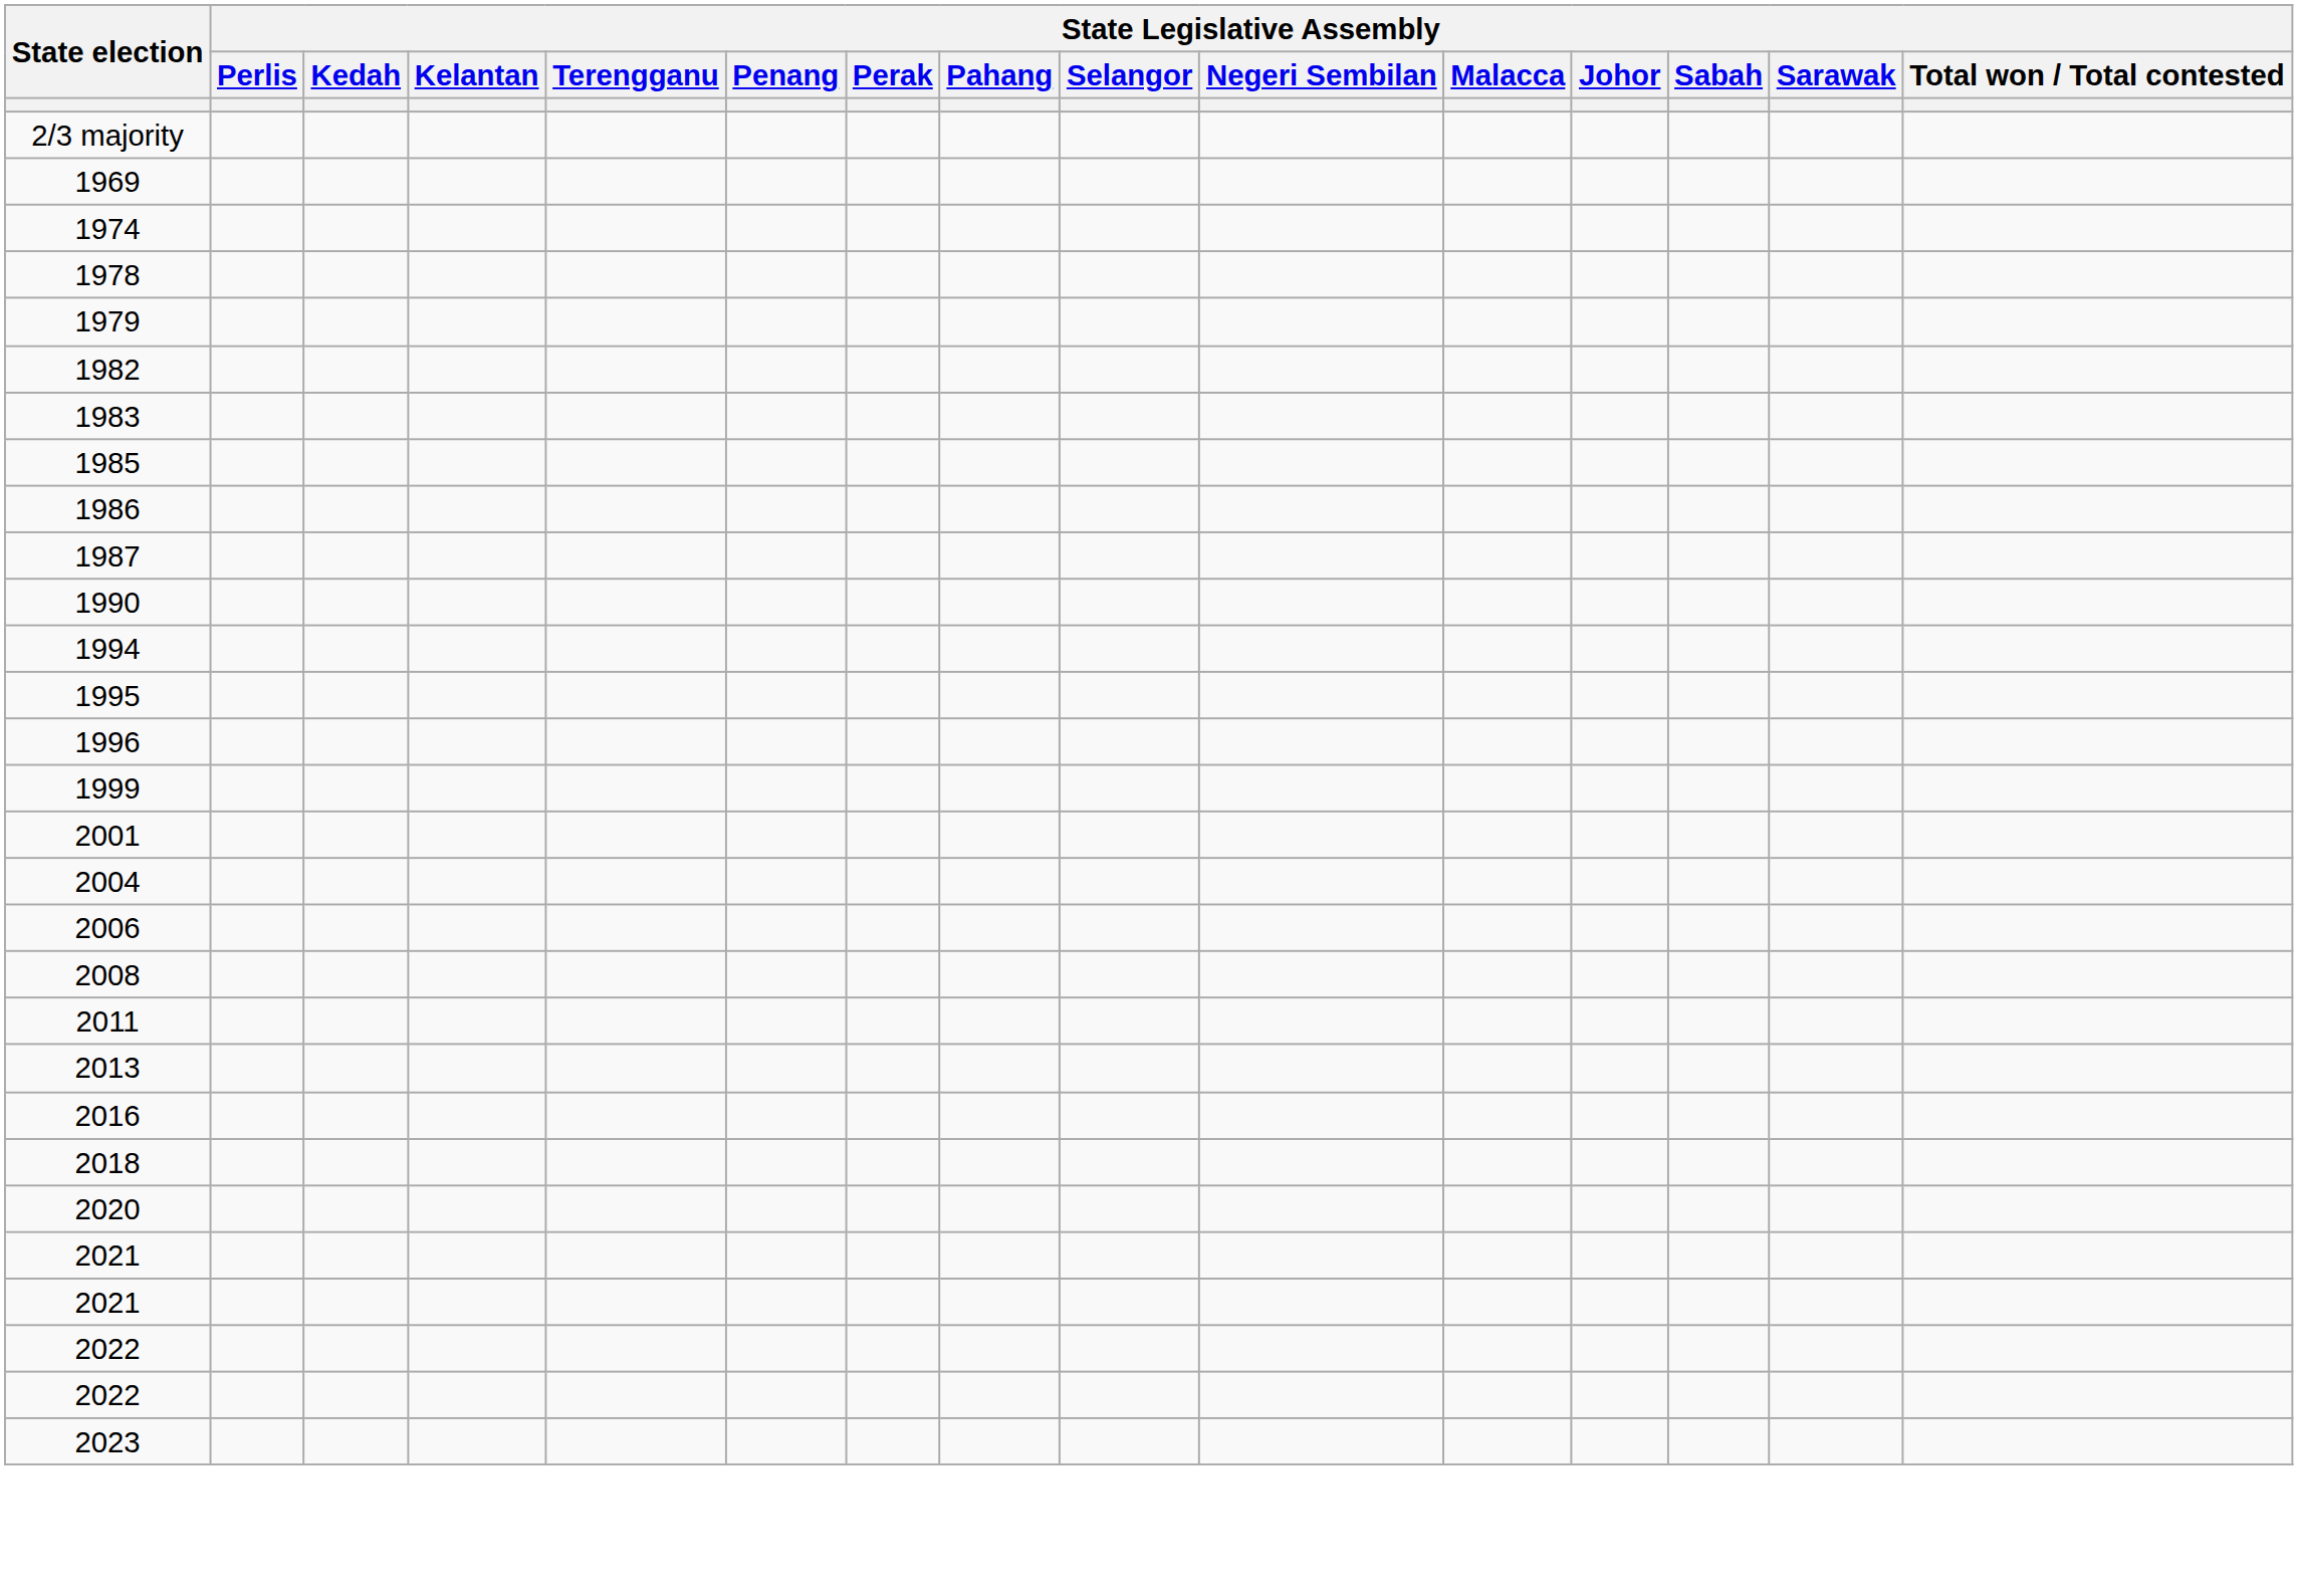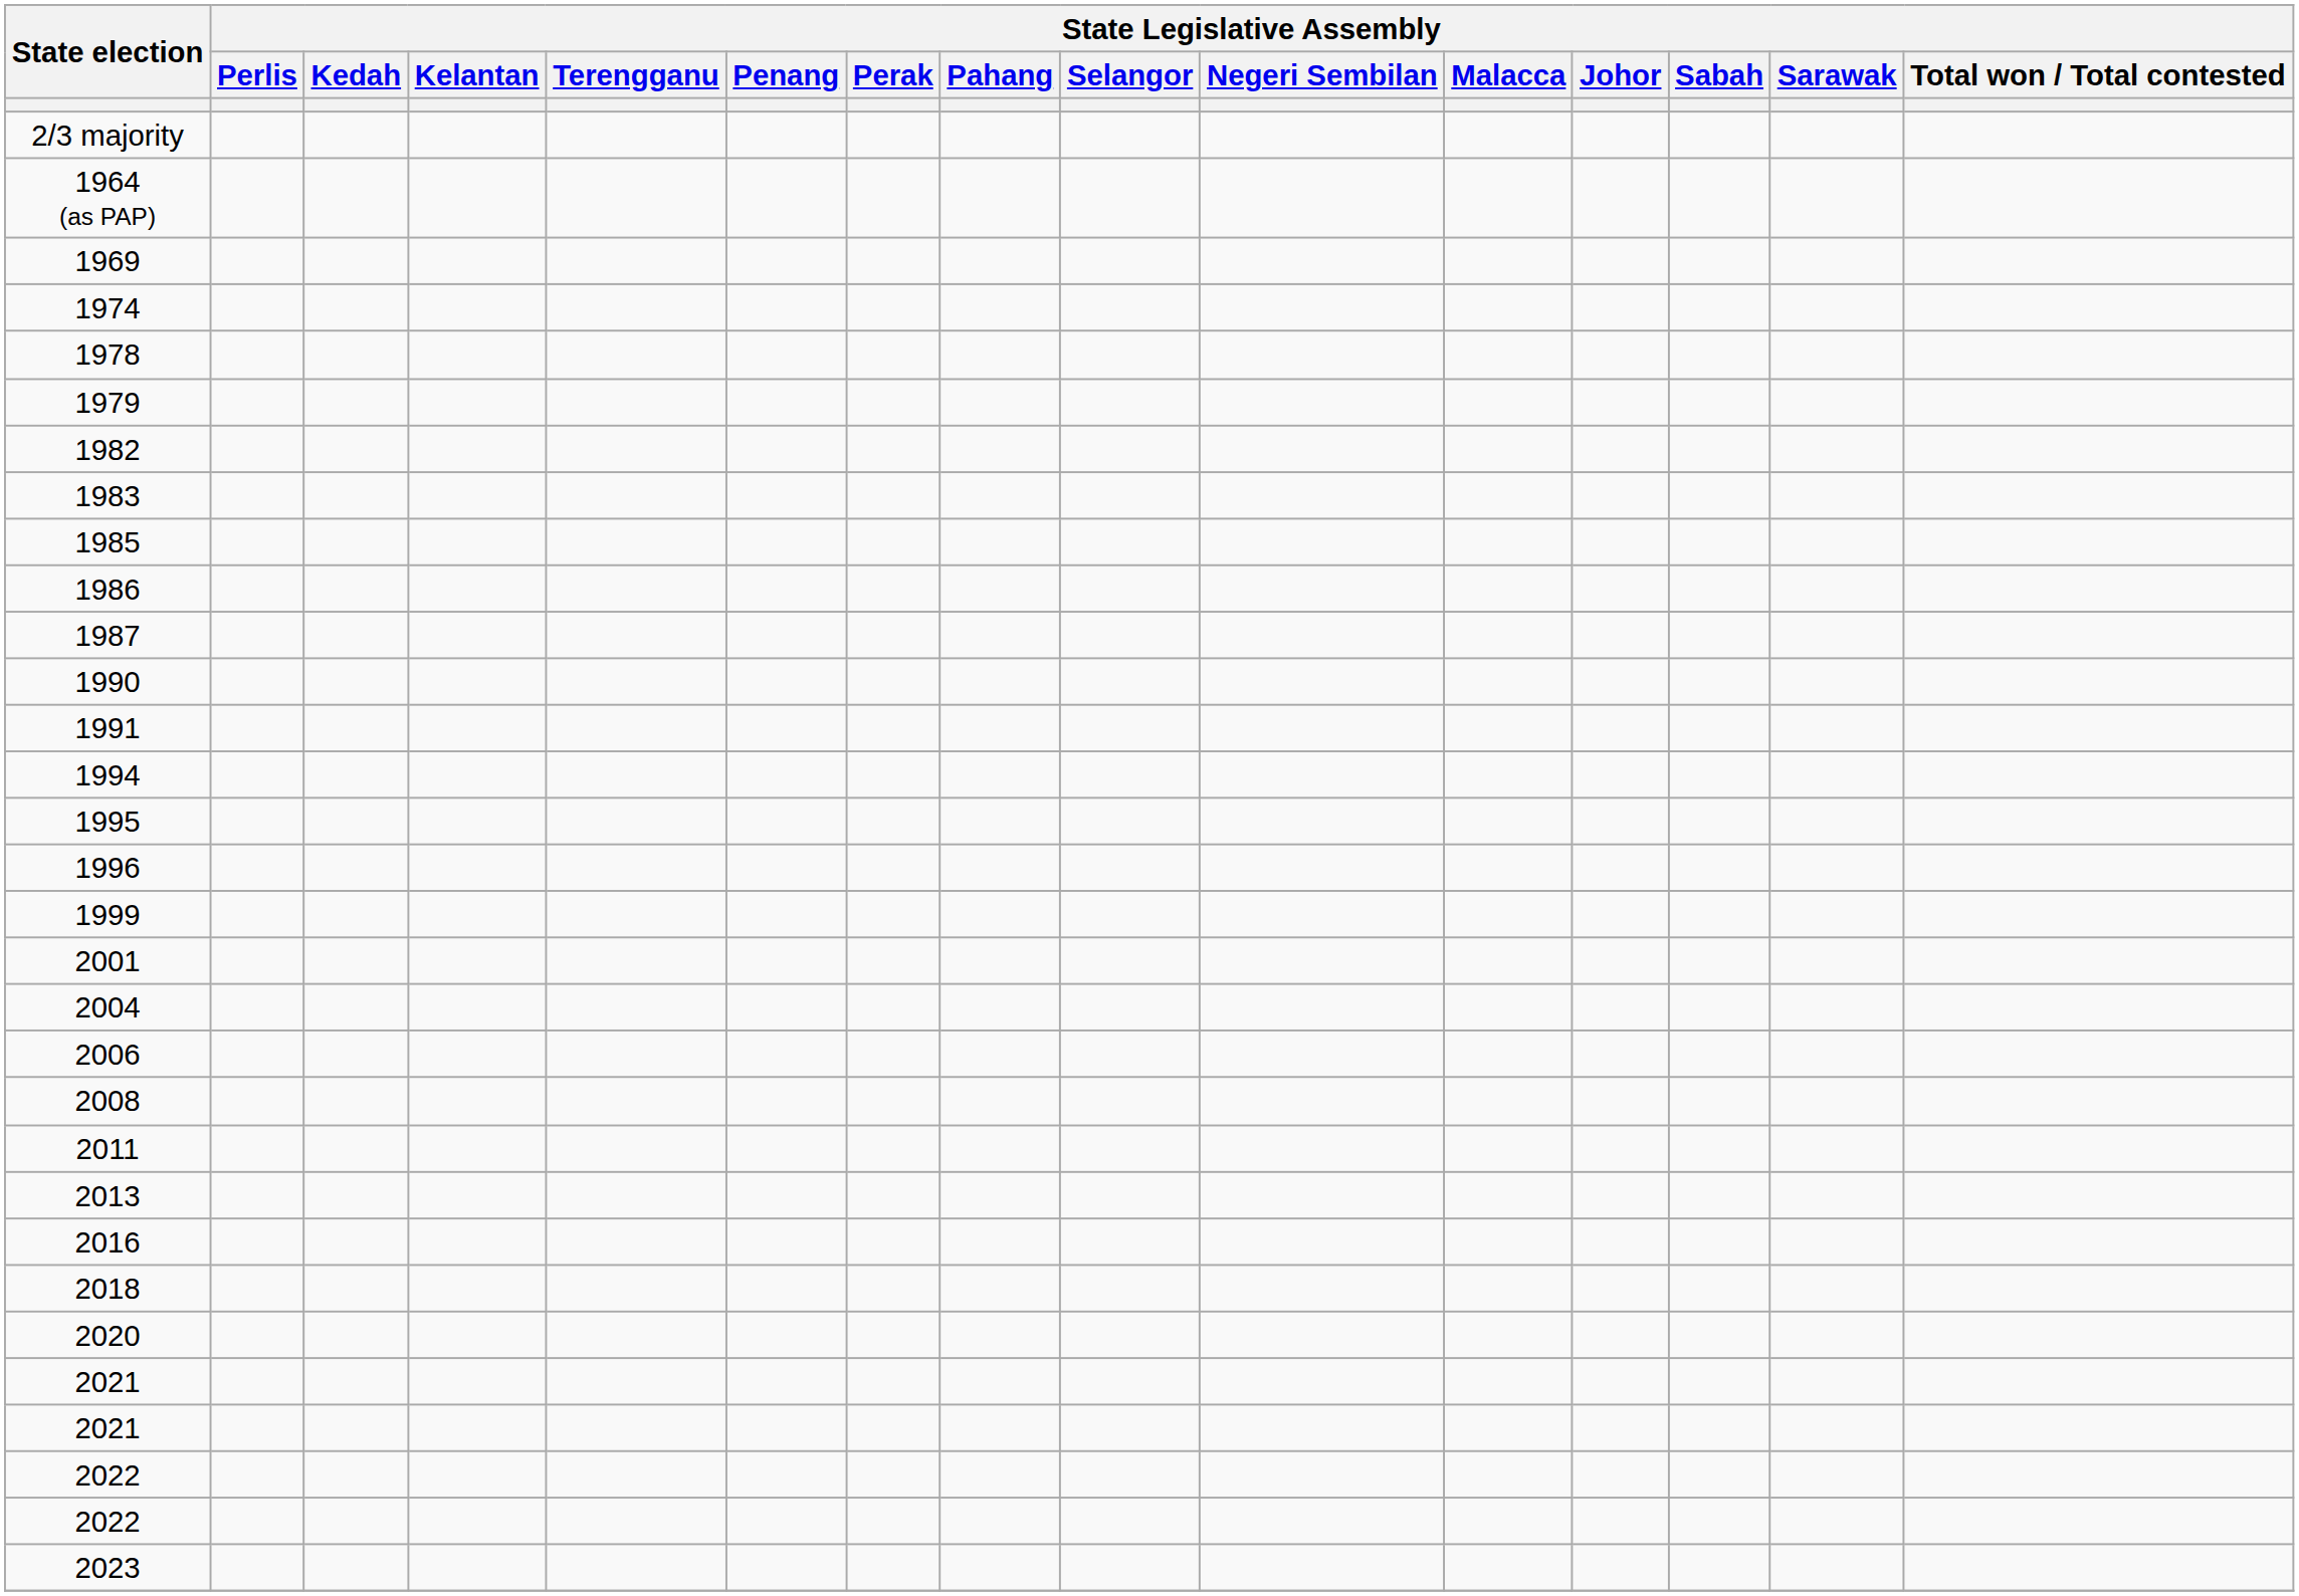 <table class="wikitable sortable" style="text-align:center; font-size:95%">
 <tr>
 <th rowspan=2>State election</th>
 <th colspan=14>State Legislative Assembly</th>
 </tr>
 <tr>
 <th><a href='#'>Perlis</a></th>
 <th><a href='#'>Kedah</a></th>
 <th><a href='#'>Kelantan</a></th>
 <th><a href='#'>Terengganu</a></th>
 <th><a href='#'>Penang</a></th>
 <th><a href='#'>Perak</a></th>
 <th><a href='#'>Pahang</a></th>
 <th><a href='#'>Selangor</a></th>
 <th><a href='#'>Negeri Sembilan</a></th>
 <th><a href='#'>Malacca</a></th>
 <th><a href='#'>Johor</a></th>
 <th><a href='#'>Sabah</a></th>
 <th><a href='#'>Sarawak</a></th>
 <th>Total won / Total contested</th>
 </tr>
 <tr>
 <th></th>
 <th></th>
 <th></th>
 <th></th>
 <th></th>
 <th></th>
 <th></th>
 <th></th>
 <th></th>
 <th></th>
 <th></th>
 <th></th>
 <th></th>
 <th></th>
 <th></th>
 </tr>
 <tr>
 <td>2/3 majority</td>
+<td></td>
+<td></td>
+<td></td>
+<td></td>
+<td></td>
+<td></td>
+<td></td>
+<td></td>
+<td></td>
+<td></td>
+<td></td>
+<td></td>
+<td></td>
+<td></td>
+</tr>
+<tr>
+<td>1964<br><small>(as PAP)</small></td>
 <td></td>
 <td></td>
 <td></td>
 <td></td>
 <td></td>
 <td></td>
 <td></td>
 <td></td>
 <td></td>
 <td></td>
 <td></td>
 <td></td>
 <td></td>
 <td></td>
 </tr>
 <tr>
 <td>1969</td>
 <td></td>
 <td></td>
 <td></td>
 <td></td>
 <td></td>
 <td></td>
 <td></td>
 <td></td>
 <td></td>
 <td></td>
 <td></td>
 <td></td>
 <td></td>
 <td></td>
 </tr>
 <tr>
 <td>1974</td>
 <td></td>
 <td></td>
 <td></td>
 <td></td>
 <td></td>
 <td></td>
 <td></td>
 <td></td>
 <td></td>
 <td></td>
 <td></td>
 <td></td>
 <td></td>
 <td></td>
 </tr>
 <tr>
 <td>1978</td>
 <td></td>
 <td></td>
 <td></td>
 <td></td>
 <td></td>
 <td></td>
 <td></td>
 <td></td>
 <td></td>
 <td></td>
 <td></td>
 <td></td>
 <td></td>
 <td></td>
 </tr>
 <tr>
 <td>1979</td>
 <td></td>
 <td></td>
 <td></td>
 <td></td>
 <td></td>
 <td></td>
 <td></td>
 <td></td>
 <td></td>
 <td></td>
 <td></td>
 <td></td>
 <td></td>
 <td></td>
 </tr>
 <tr>
 <td>1982</td>
 <td></td>
 <td></td>
 <td></td>
 <td></td>
 <td></td>
 <td></td>
 <td></td>
 <td></td>
 <td></td>
 <td></td>
 <td></td>
 <td></td>
 <td></td>
 <td></td>
 </tr>
 <tr>
 <td>1983</td>
 <td></td>
 <td></td>
 <td></td>
 <td></td>
 <td></td>
 <td></td>
 <td></td>
 <td></td>
 <td></td>
 <td></td>
 <td></td>
 <td></td>
 <td></td>
 <td></td>
 </tr>
 <tr>
 <td>1985</td>
 <td></td>
 <td></td>
 <td></td>
 <td></td>
 <td></td>
 <td></td>
 <td></td>
 <td></td>
 <td></td>
 <td></td>
 <td></td>
 <td></td>
 <td></td>
 <td></td>
 </tr>
 <tr>
 <td>1986</td>
 <td></td>
 <td></td>
 <td></td>
 <td></td>
 <td></td>
 <td></td>
 <td></td>
 <td></td>
 <td></td>
 <td></td>
 <td></td>
 <td></td>
 <td></td>
 <td></td>
 </tr>
 <tr>
 <td>1987</td>
 <td></td>
 <td></td>
 <td></td>
 <td></td>
 <td></td>
 <td></td>
 <td></td>
 <td></td>
 <td></td>
 <td></td>
 <td></td>
 <td></td>
 <td></td>
 <td></td>
 </tr>
 <tr>
 <td>1990</td>
+<td></td>
+<td></td>
+<td></td>
+<td></td>
+<td></td>
+<td></td>
+<td></td>
+<td></td>
+<td></td>
+<td></td>
+<td></td>
+<td></td>
+<td></td>
+<td></td>
+</tr>
+<tr>
+<td>1991</td>
 <td></td>
 <td></td>
 <td></td>
 <td></td>
 <td></td>
 <td></td>
 <td></td>
 <td></td>
 <td></td>
 <td></td>
 <td></td>
 <td></td>
 <td></td>
 <td></td>
 </tr>
 <tr>
 <td>1994</td>
 <td></td>
 <td></td>
 <td></td>
 <td></td>
 <td></td>
 <td></td>
 <td></td>
 <td></td>
 <td></td>
 <td></td>
 <td></td>
 <td></td>
 <td></td>
 <td></td>
 </tr>
 <tr>
 <td>1995</td>
 <td></td>
 <td></td>
 <td></td>
 <td></td>
 <td></td>
 <td></td>
 <td></td>
 <td></td>
 <td></td>
 <td></td>
 <td></td>
 <td></td>
 <td></td>
 <td></td>
 </tr>
 <tr>
 <td>1996</td>
 <td></td>
 <td></td>
 <td></td>
 <td></td>
 <td></td>
 <td></td>
 <td></td>
 <td></td>
 <td></td>
 <td></td>
 <td></td>
 <td></td>
 <td></td>
 <td></td>
 </tr>
 <tr>
 <td>1999</td>
 <td></td>
 <td></td>
 <td></td>
 <td></td>
 <td></td>
 <td></td>
 <td></td>
 <td></td>
 <td></td>
 <td></td>
 <td></td>
 <td></td>
 <td></td>
 <td></td>
 </tr>
 <tr>
 <td>2001</td>
 <td></td>
 <td></td>
 <td></td>
 <td></td>
 <td></td>
 <td></td>
 <td></td>
 <td></td>
 <td></td>
 <td></td>
 <td></td>
 <td></td>
 <td></td>
 <td></td>
 </tr>
 <tr>
 <td>2004</td>
 <td></td>
 <td></td>
 <td></td>
 <td></td>
 <td></td>
 <td></td>
 <td></td>
 <td></td>
 <td></td>
 <td></td>
 <td></td>
 <td></td>
 <td></td>
 <td></td>
 </tr>
 <tr>
 <td>2006</td>
 <td></td>
 <td></td>
 <td></td>
 <td></td>
 <td></td>
 <td></td>
 <td></td>
 <td></td>
 <td></td>
 <td></td>
 <td></td>
 <td></td>
 <td></td>
 <td></td>
 </tr>
 <tr>
 <td>2008</td>
 <td></td>
 <td></td>
 <td></td>
 <td></td>
 <td></td>
 <td></td>
 <td></td>
 <td></td>
 <td></td>
 <td></td>
 <td></td>
 <td></td>
 <td></td>
 <td></td>
 </tr>
 <tr>
 <td>2011</td>
 <td></td>
 <td></td>
 <td></td>
 <td></td>
 <td></td>
 <td></td>
 <td></td>
 <td></td>
 <td></td>
 <td></td>
 <td></td>
 <td></td>
 <td></td>
 <td></td>
 </tr>
 <tr>
 <td>2013</td>
 <td></td>
 <td></td>
 <td></td>
 <td></td>
 <td></td>
 <td></td>
 <td></td>
 <td></td>
 <td></td>
 <td></td>
 <td></td>
 <td></td>
 <td></td>
 <td></td>
 </tr>
 <tr>
 <td>2016</td>
 <td></td>
 <td></td>
 <td></td>
 <td></td>
 <td></td>
 <td></td>
 <td></td>
 <td></td>
 <td></td>
 <td></td>
 <td></td>
 <td></td>
 <td></td>
 <td></td>
 </tr>
 <tr>
 <td>2018</td>
 <td></td>
 <td></td>
 <td></td>
 <td></td>
 <td></td>
 <td></td>
 <td></td>
 <td></td>
 <td></td>
 <td></td>
 <td></td>
 <td></td>
 <td></td>
 <td></td>
 </tr>
 <tr>
 <td>2020</td>
 <td></td>
 <td></td>
 <td></td>
 <td></td>
 <td></td>
 <td></td>
 <td></td>
 <td></td>
 <td></td>
 <td></td>
 <td></td>
 <td></td>
 <td></td>
 <td></td>
 </tr>
 <tr>
 <td>2021</td>
 <td></td>
 <td></td>
 <td></td>
 <td></td>
 <td></td>
 <td></td>
 <td></td>
 <td></td>
 <td></td>
 <td></td>
 <td></td>
 <td></td>
 <td></td>
 <td></td>
 </tr>
 <tr>
 <td>2021</td>
 <td></td>
 <td></td>
 <td></td>
 <td></td>
 <td></td>
 <td></td>
 <td></td>
 <td></td>
 <td></td>
 <td></td>
 <td></td>
 <td></td>
 <td></td>
 <td></td>
 </tr>
 <tr>
 <td>2022</td>
 <td></td>
 <td></td>
 <td></td>
 <td></td>
 <td></td>
 <td></td>
 <td></td>
 <td></td>
 <td></td>
 <td></td>
 <td></td>
 <td></td>
 <td></td>
 <td></td>
 </tr>
 <tr>
 <td>2022</td>
 <td></td>
 <td></td>
 <td></td>
 <td></td>
 <td></td>
 <td></td>
 <td></td>
 <td></td>
 <td></td>
 <td></td>
 <td></td>
 <td></td>
 <td></td>
 <td></td>
 </tr>
 <tr>
 <td>2023</td>
 <td></td>
 <td></td>
 <td></td>
 <td></td>
 <td></td>
 <td></td>
 <td></td>
 <td></td>
 <td></td>
 <td></td>
 <td></td>
 <td></td>
 <td></td>
 <td></td>
 </tr>
 <tr>
 </tr>
 </table>
